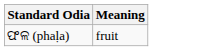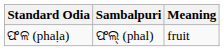 <table class="wikitable">
 <tr>
 <th>Standard Odia</th>
+<th>Sambalpuri</th>
 <th>Meaning</th>
 </tr>
 <tr>
 <td>ଫଳ (phaḷa)</td>
+<td>ଫଲ୍ (phal)</td>
 <td>fruit</td>
 </tr>
 </table>
